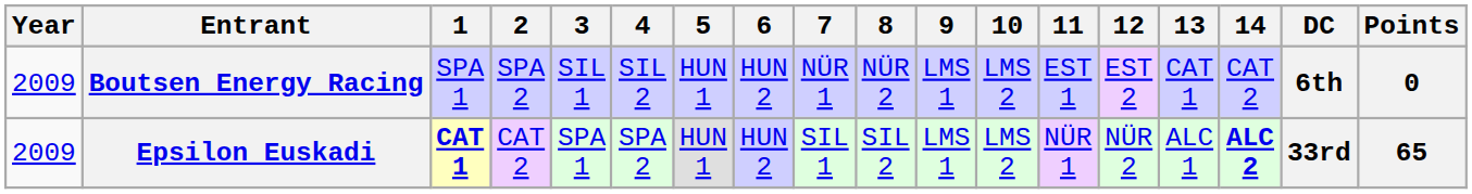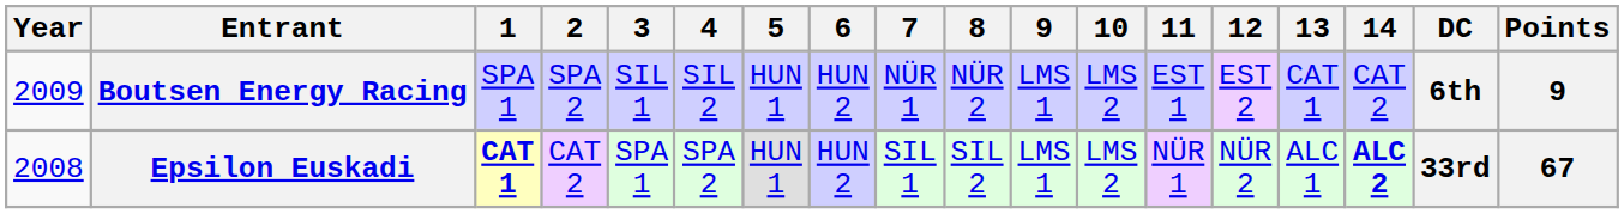 <table class="wikitable" style="text-align:center; font-size:85%">
 <tr>
 <th>Year</th>
 <th>Entrant</th>
 <th>1</th>
 <th>2</th>
 <th>3</th>
 <th>4</th>
 <th>5</th>
 <th>6</th>
 <th>7</th>
 <th>8</th>
 <th>9</th>
 <th>10</th>
 <th>11</th>
 <th>12</th>
 <th>13</th>
 <th>14</th>
 <th>DC</th>
 <th>Points</th>
 </tr>
 <tr>
 <td><a href='#'>2009</a></td>
 <th nowrap><a href='#'>Boutsen Energy Racing</a></th>
 <td style="background:#cfcfff;"><a href='#'>SPA<br>1</a><br></td>
 <td style="background:#cfcfff;"><a href='#'>SPA<br>2</a><br></td>
 <td style="background:#cfcfff;"><a href='#'>SIL<br>1</a><br></td>
 <td style="background:#cfcfff;"><a href='#'>SIL<br>2</a><br></td>
 <td style="background:#cfcfff;"><a href='#'>HUN<br>1</a><br></td>
 <td style="background:#cfcfff;"><a href='#'>HUN<br>2</a><br></td>
 <td style="background:#cfcfff;"><a href='#'>NÜR<br>1</a><br></td>
 <td style="background:#cfcfff;"><a href='#'>NÜR<br>2</a><br></td>
 <td style="background:#cfcfff;"><a href='#'>LMS<br>1</a><br></td>
 <td style="background:#cfcfff;"><a href='#'>LMS<br>2</a><br></td>
 <td style="background:#cfcfff;"><a href='#'>EST<br>1</a><br></td>
 <td style="background:#efcfff;"><a href='#'>EST<br>2</a><br></td>
 <td style="background:#cfcfff;"><a href='#'>CAT<br>1</a><br></td>
 <td style="background:#cfcfff;"><a href='#'>CAT<br>2</a><br></td>
 <th>6th</th>
-<th>0</th>
+<th>9</th>
 </tr>
 <tr>
-<td><a href='#'>2009</a></td>
+<td><a href='#'>2008</a></td>
 <th nowrap><a href='#'>Epsilon Euskadi</a></th>
 <td style="background:#ffffbf;"><strong><a href='#'>CAT<br>1</a><br></strong></td>
 <td style="background:#efcfff;"><a href='#'>CAT<br>2</a><br></td>
 <td style="background:#dfffdf;"><a href='#'>SPA<br>1</a><br></td>
 <td style="background:#dfffdf;"><a href='#'>SPA<br>2</a><br></td>
 <td style="background:#dfdfdf;"><a href='#'>HUN<br>1</a><br></td>
 <td style="background:#cfcfff;"><a href='#'>HUN<br>2</a><br></td>
 <td style="background:#dfffdf;"><a href='#'>SIL<br>1</a><br></td>
 <td style="background:#dfffdf;"><a href='#'>SIL<br>2</a><br></td>
 <td style="background:#dfffdf;"><a href='#'>LMS<br>1</a><br></td>
 <td style="background:#dfffdf;"><a href='#'>LMS<br>2</a><br></td>
 <td style="background:#efcfff;"><a href='#'>NÜR<br>1</a><br></td>
 <td style="background:#dfffdf;"><a href='#'>NÜR<br>2</a><br></td>
 <td style="background:#dfffdf;"><a href='#'>ALC<br>1</a><br></td>
 <td style="background:#dfffdf;"><strong><a href='#'>ALC<br>2</a><br></strong></td>
 <th>33rd</th>
-<th>65</th>
+<th>67</th>
 </tr>
 </table>
